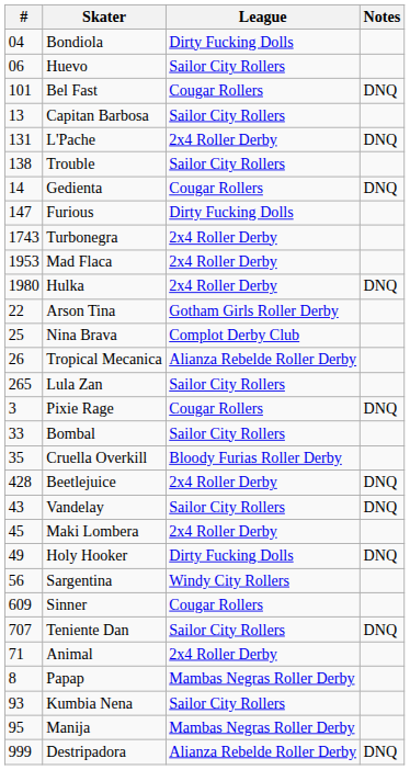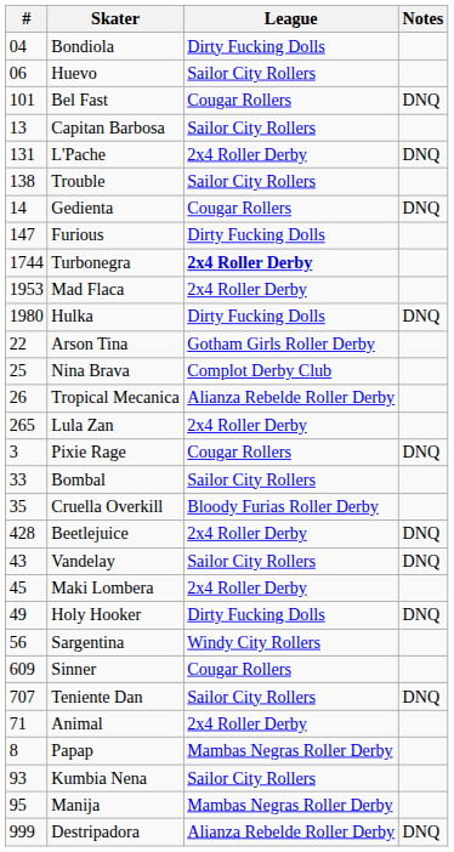 <table class="wikitable sortable">
 <tr>
 <th>#</th>
 <th>Skater</th>
 <th>League</th>
 <th>Notes</th>
 </tr>
 <tr>
 <td>04</td>
 <td>Bondiola</td>
 <td><a href='#'>Dirty Fucking Dolls</a></td>
 <td></td>
 </tr>
 <tr>
 <td>06</td>
 <td>Huevo</td>
 <td><a href='#'>Sailor City Rollers</a></td>
 <td></td>
 </tr>
 <tr>
 <td>101</td>
 <td>Bel Fast</td>
 <td><a href='#'>Cougar Rollers</a></td>
 <td>DNQ</td>
 </tr>
 <tr>
 <td>13</td>
 <td>Capitan Barbosa</td>
 <td><a href='#'>Sailor City Rollers</a></td>
 <td></td>
 </tr>
 <tr>
 <td>131</td>
 <td>L'Pache</td>
 <td><a href='#'>2x4 Roller Derby</a></td>
 <td>DNQ</td>
 </tr>
 <tr>
 <td>138</td>
 <td>Trouble</td>
 <td><a href='#'>Sailor City Rollers</a></td>
 <td></td>
 </tr>
 <tr>
 <td>14</td>
 <td>Gedienta</td>
 <td><a href='#'>Cougar Rollers</a></td>
 <td>DNQ</td>
 </tr>
 <tr>
 <td>147</td>
 <td>Furious</td>
 <td><a href='#'>Dirty Fucking Dolls</a></td>
 <td></td>
 </tr>
 <tr>
-<td>1743</td>
+<td>1744</td>
 <td>Turbonegra</td>
-<td><a href='#'>2x4 Roller Derby</a></td>
+<td><strong><a href='#'>2x4 Roller Derby</a></strong></td>
 <td></td>
 </tr>
 <tr>
 <td>1953</td>
 <td>Mad Flaca</td>
 <td><a href='#'>2x4 Roller Derby</a></td>
 <td></td>
 </tr>
 <tr>
 <td>1980</td>
 <td>Hulka</td>
-<td><a href='#'>2x4 Roller Derby</a></td>
+<td><a href='#'>Dirty Fucking Dolls</a></td>
 <td>DNQ</td>
 </tr>
 <tr>
 <td>22</td>
 <td>Arson Tina</td>
 <td><a href='#'>Gotham Girls Roller Derby</a></td>
 <td></td>
 </tr>
 <tr>
 <td>25</td>
 <td>Nina Brava</td>
 <td><a href='#'>Complot Derby Club</a></td>
 <td></td>
 </tr>
 <tr>
 <td>26</td>
 <td>Tropical Mecanica</td>
 <td><a href='#'>Alianza Rebelde Roller Derby</a></td>
 <td></td>
 </tr>
 <tr>
 <td>265</td>
 <td>Lula Zan</td>
-<td><a href='#'>Sailor City Rollers</a></td>
+<td><a href='#'>2x4 Roller Derby</a></td>
 <td></td>
 </tr>
 <tr>
 <td>3</td>
 <td>Pixie Rage</td>
 <td><a href='#'>Cougar Rollers</a></td>
 <td>DNQ</td>
 </tr>
 <tr>
 <td>33</td>
 <td>Bombal</td>
 <td><a href='#'>Sailor City Rollers</a></td>
 <td></td>
 </tr>
 <tr>
 <td>35</td>
 <td>Cruella Overkill</td>
 <td><a href='#'>Bloody Furias Roller Derby</a></td>
 <td></td>
 </tr>
 <tr>
 <td>428</td>
 <td>Beetlejuice</td>
 <td><a href='#'>2x4 Roller Derby</a></td>
 <td>DNQ</td>
 </tr>
 <tr>
 <td>43</td>
 <td>Vandelay</td>
 <td><a href='#'>Sailor City Rollers</a></td>
 <td>DNQ</td>
 </tr>
 <tr>
 <td>45</td>
 <td>Maki Lombera</td>
 <td><a href='#'>2x4 Roller Derby</a></td>
 <td></td>
 </tr>
 <tr>
 <td>49</td>
 <td>Holy Hooker</td>
 <td><a href='#'>Dirty Fucking Dolls</a></td>
 <td>DNQ</td>
 </tr>
 <tr>
 <td>56</td>
 <td>Sargentina</td>
 <td><a href='#'>Windy City Rollers</a></td>
 <td></td>
 </tr>
 <tr>
 <td>609</td>
 <td>Sinner</td>
 <td><a href='#'>Cougar Rollers</a></td>
 <td></td>
 </tr>
 <tr>
 <td>707</td>
 <td>Teniente Dan</td>
 <td><a href='#'>Sailor City Rollers</a></td>
 <td>DNQ</td>
 </tr>
 <tr>
 <td>71</td>
 <td>Animal</td>
 <td><a href='#'>2x4 Roller Derby</a></td>
 <td></td>
 </tr>
 <tr>
 <td>8</td>
 <td>Papap</td>
 <td><a href='#'>Mambas Negras Roller Derby</a></td>
 <td></td>
 </tr>
 <tr>
 <td>93</td>
 <td>Kumbia Nena</td>
 <td><a href='#'>Sailor City Rollers</a></td>
 <td></td>
 </tr>
 <tr>
 <td>95</td>
 <td>Manija</td>
 <td><a href='#'>Mambas Negras Roller Derby</a></td>
 <td></td>
 </tr>
 <tr>
 <td>999</td>
 <td>Destripadora</td>
 <td><a href='#'>Alianza Rebelde Roller Derby</a></td>
 <td>DNQ</td>
 </tr>
 </table>
